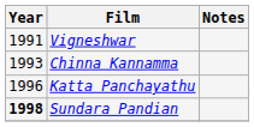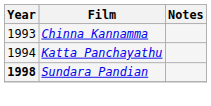 <table class="wikitable sortable" style="background:#f5f5f5;">
 <tr style="background:#B0C4DE;">
 <th>Year</th>
 <th>Film</th>
 <th class=unsortable>Notes</th>
 </tr>
 <tr>
-<td>1991</td>
-<td><em><a href='#'>Vigneshwar</a></em></td>
-<td></td>
-</tr>
-<tr>
 <td>1993</td>
 <td><em><a href='#'>Chinna Kannamma</a></em></td>
 <td></td>
 </tr>
 <tr>
-<td>1996</td>
+<td>1994</td>
 <td><em><a href='#'>Katta Panchayathu</a></em></td>
 <td></td>
 </tr>
 <tr>
 <td><strong>1998</strong></td>
 <td><em><a href='#'>Sundara Pandian</a></em></td>
 <td></td>
 </tr>
 <tr>
 </tr>
 </table>
